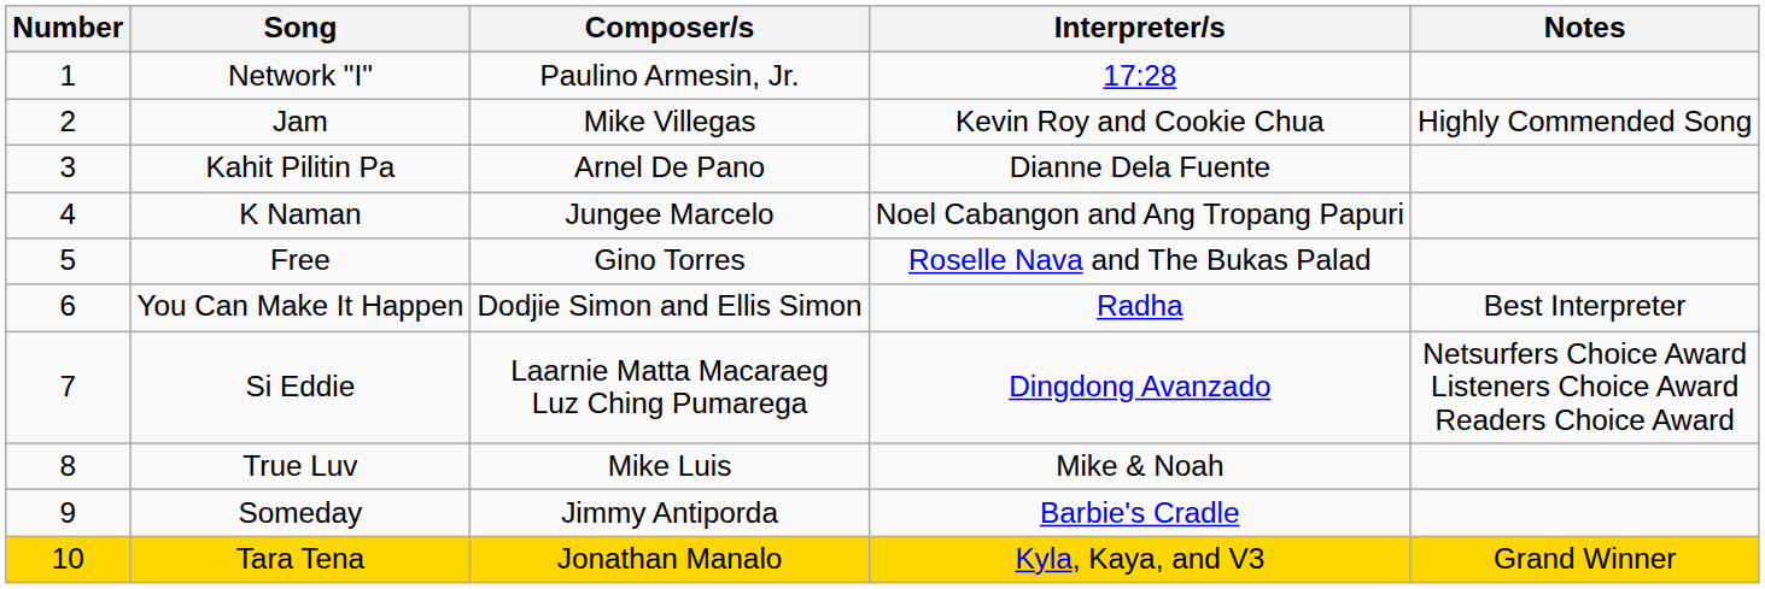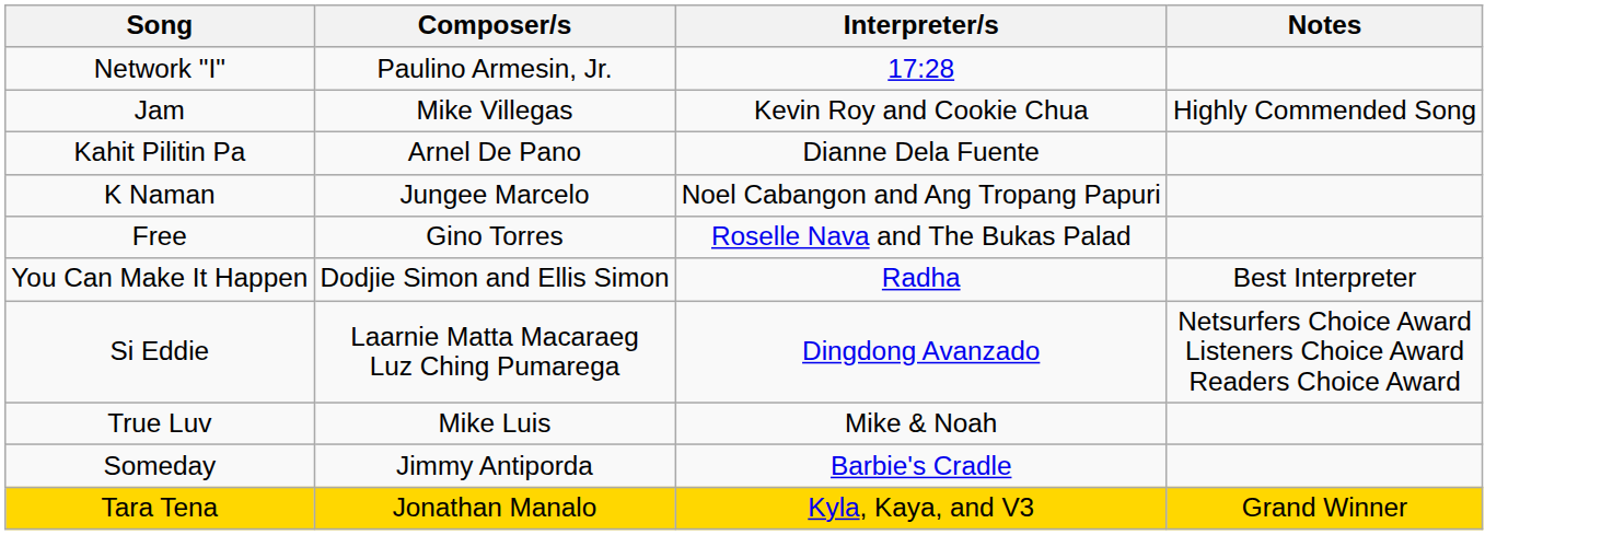 <table class="wikitable">
 <tr>
-<th>Number</th>
 <th>Song</th>
 <th>Composer/s</th>
 <th>Interpreter/s</th>
 <th>Notes</th>
 </tr>
 <tr>
-<td style="text-align: center;">1</td>
 <td style="text-align: center;">Network "I"</td>
 <td style="text-align: center;">Paulino Armesin, Jr.</td>
 <td style="text-align: center;"><a href='#'>17:28</a></td>
 <td></td>
 </tr>
 <tr>
-<td style="text-align: center;">2</td>
 <td style="text-align: center;">Jam</td>
 <td style="text-align: center;">Mike Villegas</td>
 <td style="text-align: center;">Kevin Roy and Cookie Chua</td>
 <td style="text-align: center;">Highly Commended Song</td>
 </tr>
 <tr>
-<td style="text-align: center;">3</td>
 <td style="text-align: center;">Kahit Pilitin Pa</td>
 <td style="text-align: center;">Arnel De Pano</td>
 <td style="text-align: center;">Dianne Dela Fuente</td>
 <td></td>
 </tr>
 <tr>
-<td style="text-align: center;">4</td>
 <td style="text-align: center;">K Naman</td>
 <td style="text-align: center;">Jungee Marcelo</td>
 <td style="text-align: center;">Noel Cabangon and Ang Tropang Papuri</td>
 <td></td>
 </tr>
 <tr>
-<td style="text-align: center;">5</td>
 <td style="text-align: center;">Free</td>
 <td style="text-align: center;">Gino Torres</td>
 <td style="text-align: center;"><a href='#'>Roselle Nava</a> and The Bukas Palad</td>
 <td></td>
 </tr>
 <tr>
-<td style="text-align: center;">6</td>
 <td style="text-align: center;">You Can Make It Happen</td>
 <td style="text-align: center;">Dodjie Simon and Ellis Simon</td>
 <td style="text-align: center;"><a href='#'>Radha</a><br></td>
 <td style="text-align: center;">Best Interpreter</td>
 </tr>
 <tr>
-<td style="text-align: center;">7</td>
 <td style="text-align: center;">Si Eddie</td>
 <td style="text-align: center;">Laarnie Matta Macaraeg<br>Luz Ching Pumarega</td>
 <td style="text-align: center;"><a href='#'>Dingdong Avanzado</a></td>
 <td style="text-align: center;">Netsurfers Choice Award<br>Listeners Choice Award<br>Readers Choice Award</td>
 </tr>
 <tr>
-<td style="text-align: center;">8</td>
 <td style="text-align: center;">True Luv</td>
 <td style="text-align: center;">Mike Luis</td>
 <td style="text-align: center;">Mike & Noah</td>
 <td></td>
 </tr>
 <tr>
-<td style="text-align: center;">9</td>
 <td style="text-align: center;">Someday</td>
 <td style="text-align: center;">Jimmy Antiporda</td>
 <td style="text-align: center;"><a href='#'>Barbie's Cradle</a></td>
 <td></td>
 </tr>
 <tr bgcolor="gold">
-<td style="text-align: center;">10</td>
 <td style="text-align: center;">Tara Tena</td>
 <td style="text-align: center;">Jonathan Manalo</td>
 <td style="text-align: center;"><a href='#'>Kyla</a>, Kaya, and V3</td>
 <td style="text-align: center;">Grand Winner</td>
 </tr>
 </table>
